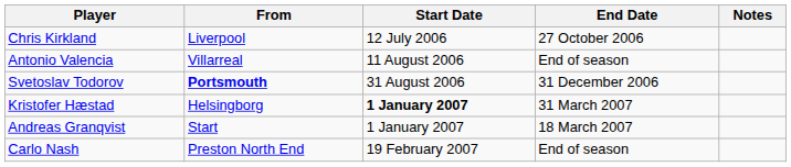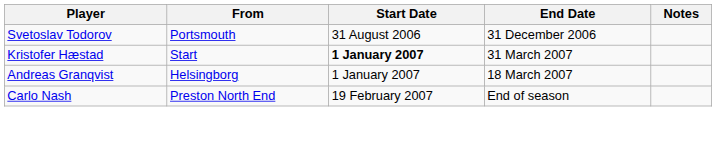 <table class="wikitable" style="text-align:center; width:70%; text-align:left">
 <tr>
 <th>Player</th>
 <th>From</th>
 <th>Start Date</th>
 <th>End Date</th>
 <th>Notes</th>
 </tr>
 <tr --->
-<td> <a href='#'>Chris Kirkland</a></td>
-<td> <a href='#'>Liverpool</a></td>
-<td>12 July 2006</td>
-<td>27 October 2006</td>
-<td align="center"></td>
-</tr>
-<tr --->
-<td> <a href='#'>Antonio Valencia</a></td>
-<td> <a href='#'>Villarreal</a></td>
-<td>11 August 2006</td>
-<td>End of season</td>
-<td align="center"></td>
-</tr>
-<tr --->
 <td> <a href='#'>Svetoslav Todorov</a></td>
-<td><strong> <a href='#'>Portsmouth</a></strong></td>
+<td> <a href='#'>Portsmouth</a></td>
 <td>31 August 2006</td>
 <td>31 December 2006</td>
 <td align="center"></td>
 </tr>
 <tr --->
 <td> <a href='#'>Kristofer Hæstad</a></td>
-<td> <a href='#'>Helsingborg</a></td>
+<td> <a href='#'>Start</a></td>
 <td><strong>1 January 2007</strong></td>
 <td>31 March 2007</td>
 <td align="center"></td>
 </tr>
 <tr --->
 <td> <a href='#'>Andreas Granqvist</a></td>
-<td> <a href='#'>Start</a></td>
+<td> <a href='#'>Helsingborg</a></td>
 <td>1 January 2007</td>
 <td>18 March 2007</td>
 <td align="center"></td>
 </tr>
 <tr --->
 <td> <a href='#'>Carlo Nash</a></td>
 <td> <a href='#'>Preston North End</a></td>
 <td>19 February 2007</td>
 <td>End of season</td>
 <td align="center"></td>
 </tr>
 </table>
